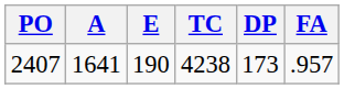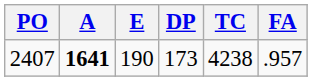 <table class="wikitable">
 <tr>
 <th><a href='#'>PO</a></th>
 <th><a href='#'>A</a></th>
 <th><a href='#'>E</a></th>
+<th><a href='#'>DP</a></th>
 <th><a href='#'>TC</a></th>
-<th><a href='#'>DP</a></th>
 <th><a href='#'>FA</a></th>
 </tr>
 <tr align=center>
 <td>2407</td>
-<td>1641</td>
+<td><strong>1641</strong></td>
 <td>190</td>
+<td>173</td>
 <td>4238</td>
-<td>173</td>
 <td>.957</td>
 </tr>
 </table>
